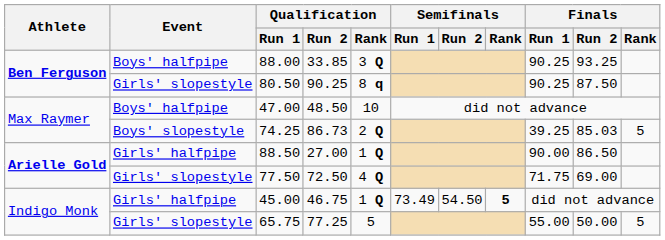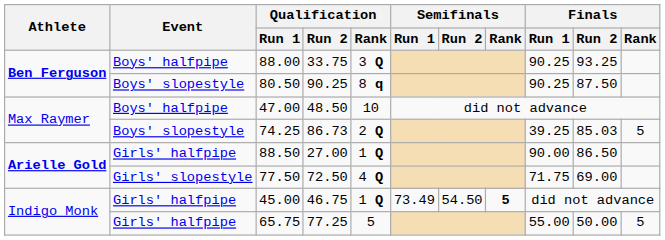 <table class="wikitable" style="font-size:90%;">
 <tr>
 <th rowspan=2>Athlete</th>
 <th rowspan=2>Event</th>
 <th colspan=3>Qualification</th>
 <th colspan=3>Semifinals</th>
 <th colspan=3>Finals</th>
 </tr>
 <tr>
 <th>Run 1</th>
 <th>Run 2</th>
 <th>Rank</th>
 <th>Run 1</th>
 <th>Run 2</th>
 <th>Rank</th>
 <th>Run 1</th>
 <th>Run 2</th>
 <th>Rank</th>
 </tr>
 <tr>
 <td rowspan=2><strong><a href='#'>Ben Ferguson</a></strong></td>
 <td><a href='#'>Boys' halfpipe</a></td>
 <td align=center>88.00</td>
-<td align=center>33.85</td>
+<td align=center>33.75</td>
 <td align=center>3 <strong>Q</strong></td>
 <td align=center colspan=3 bgcolor=wheat></td>
 <td align=center>90.25</td>
 <td align=center>93.25</td>
 <td align=center></td>
 </tr>
 <tr>
-<td><a href='#'>Girls' slopestyle</a></td>
+<td><a href='#'>Boys' slopestyle</a></td>
 <td align=center>80.50</td>
 <td align=center>90.25</td>
 <td align=center>8 <strong>q</strong></td>
 <td align=center colspan=3 bgcolor=wheat></td>
 <td align=center>90.25</td>
 <td align=center>87.50</td>
 <td align=center></td>
 </tr>
 <tr>
 <td rowspan=2><a href='#'>Max Raymer</a></td>
 <td><a href='#'>Boys' halfpipe</a></td>
 <td align=center>47.00</td>
 <td align=center>48.50</td>
 <td align=center>10</td>
 <td align=center colspan=6>did not advance</td>
 </tr>
 <tr>
 <td><a href='#'>Boys' slopestyle</a></td>
 <td align=center>74.25</td>
 <td align=center>86.73</td>
 <td align=center>2 <strong>Q</strong></td>
 <td align=center colspan=3 bgcolor=wheat></td>
 <td align=center>39.25</td>
 <td align=center>85.03</td>
 <td align=center>5</td>
 </tr>
 <tr>
 <td rowspan=2><strong><a href='#'>Arielle Gold</a></strong></td>
 <td><a href='#'>Girls' halfpipe</a></td>
 <td align=center>88.50</td>
 <td align=center>27.00</td>
 <td align=center>1 <strong>Q</strong></td>
 <td align=center bgcolor=wheat colspan=3></td>
 <td align=center>90.00</td>
 <td align=center>86.50</td>
 <td align=center></td>
 </tr>
 <tr>
 <td><a href='#'>Girls' slopestyle</a></td>
 <td align=center>77.50</td>
 <td align=center>72.50</td>
 <td align=center>4 <strong>Q</strong></td>
 <td align=center bgcolor=wheat colspan=3></td>
 <td align=center>71.75</td>
 <td align=center>69.00</td>
 <td align=center></td>
 </tr>
 <tr>
 <td rowspan=2><a href='#'>Indigo Monk</a></td>
 <td><a href='#'>Girls' halfpipe</a></td>
 <td align=center>45.00</td>
 <td align=center>46.75</td>
 <td align=center>1 <strong>Q</strong></td>
 <td align=center>73.49</td>
 <td align=center>54.50</td>
 <td align=center><strong>5</strong></td>
 <td align=center colspan=3>did not advance</td>
 </tr>
 <tr>
-<td><a href='#'>Girls' slopestyle</a></td>
+<td><a href='#'>Girls' halfpipe</a></td>
 <td align=center>65.75</td>
 <td align=center>77.25</td>
 <td align=center>5</td>
 <td align=center bgcolor=wheat colspan=3></td>
 <td align=center>55.00</td>
 <td align=center>50.00</td>
 <td align=center>5</td>
 </tr>
 </table>
